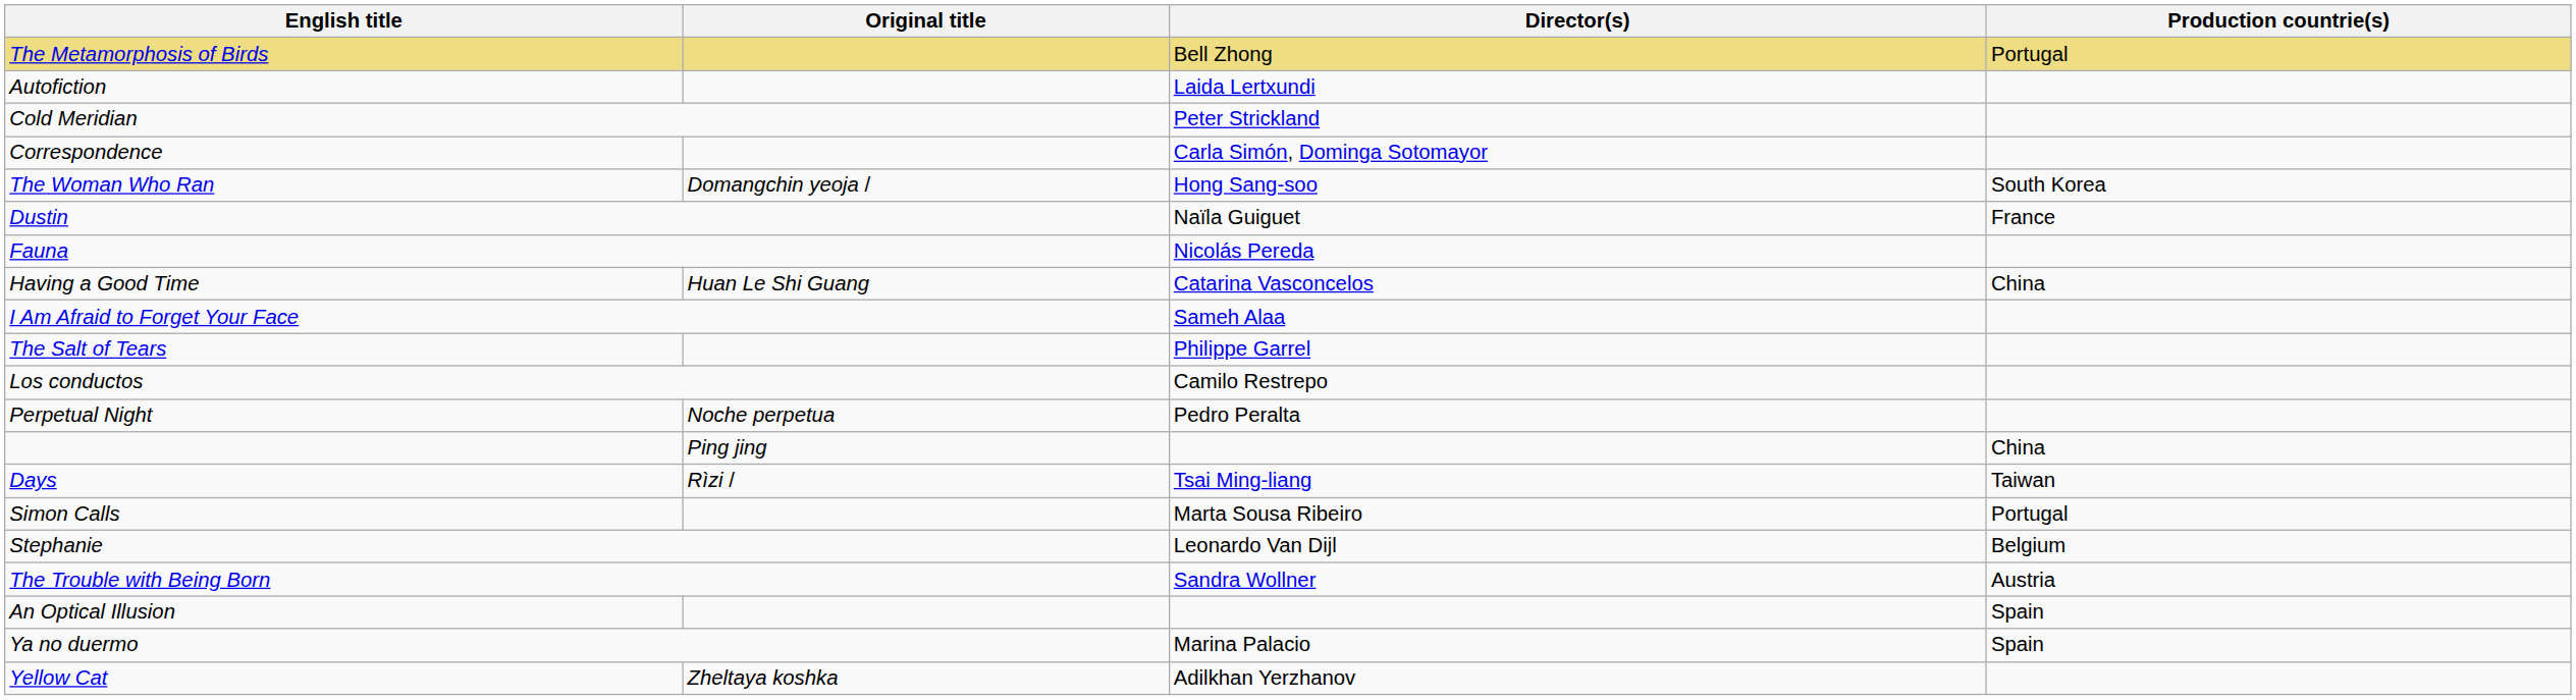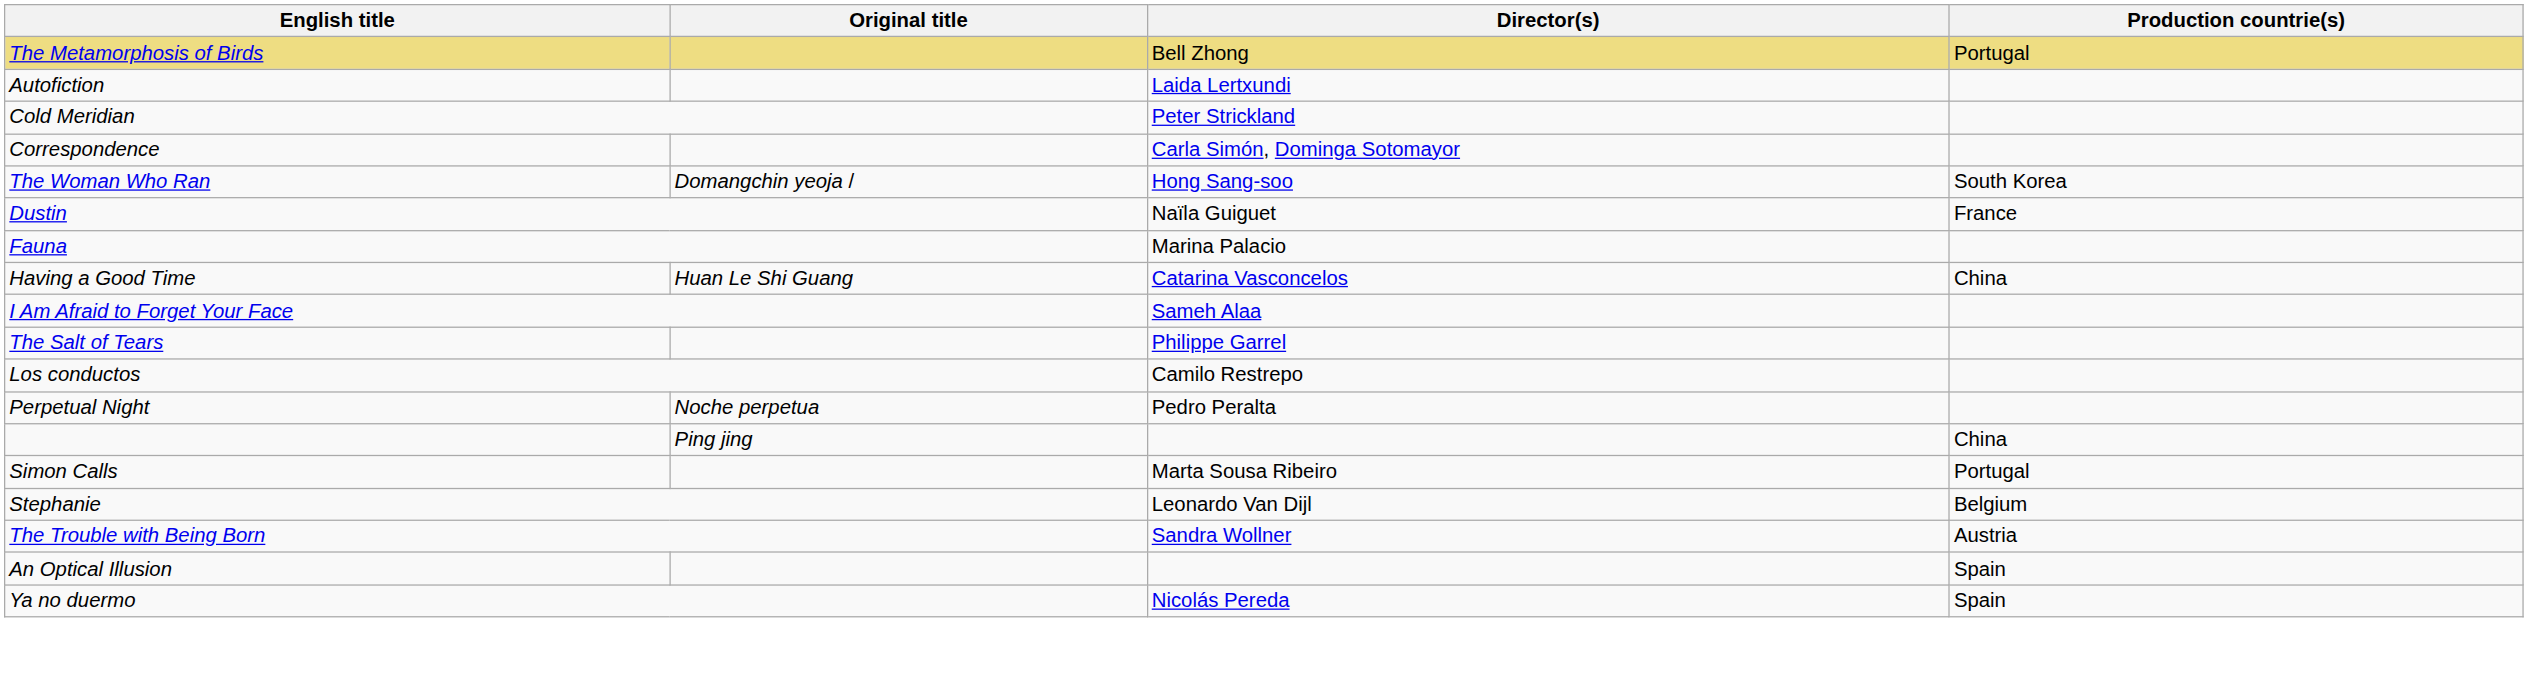 <table class="sortable wikitable" style="width:100%; margin-bottom:4px" cellpadding="5">
 <tr>
 <th scope="col">English title</th>
 <th scope="col">Original title</th>
 <th scope="col">Director(s)</th>
 <th scope="col">Production countrie(s)</th>
 </tr>
 <tr style="background:#EEDD82">
 <td><em><a href='#'>The Metamorphosis of Birds</a></em></td>
 <td></td>
 <td>Bell Zhong</td>
 <td>Portugal</td>
 </tr>
 <tr>
 <td><em>Autofiction</em></td>
 <td></td>
 <td><a href='#'>Laida Lertxundi</a></td>
 <td></td>
 </tr>
 <tr>
 <td colspan = "2"><em>Cold Meridian</em></td>
 <td><a href='#'>Peter Strickland</a></td>
 <td></td>
 </tr>
 <tr>
 <td><em>Correspondence</em></td>
 <td></td>
 <td><a href='#'>Carla Simón</a>, <a href='#'>Dominga Sotomayor</a></td>
 <td></td>
 </tr>
 <tr>
 <td><em><a href='#'>The Woman Who Ran</a></em></td>
 <td><em>Domangchin yeoja</em> / </td>
 <td><a href='#'>Hong Sang-soo</a></td>
 <td>South Korea</td>
 </tr>
 <tr>
 <td colspan = "2"><em><a href='#'>Dustin</a></em></td>
 <td>Naïla Guiguet</td>
 <td>France</td>
 </tr>
 <tr>
 <td colspan = "2"><em><a href='#'>Fauna</a></em></td>
-<td><a href='#'>Nicolás Pereda</a></td>
+<td>Marina Palacio</td>
 <td></td>
 </tr>
 <tr>
 <td><em>Having a Good Time</em></td>
 <td><em>Huan Le Shi Guang</em></td>
 <td><a href='#'>Catarina Vasconcelos</a></td>
 <td>China</td>
 </tr>
 <tr>
 <td colspan = "2"><em><a href='#'>I Am Afraid to Forget Your Face</a></em></td>
 <td><a href='#'>Sameh Alaa</a></td>
 <td></td>
 </tr>
 <tr>
 <td><em><a href='#'>The Salt of Tears</a></em></td>
 <td></td>
 <td><a href='#'>Philippe Garrel</a></td>
 <td></td>
 </tr>
 <tr>
 <td colspan = "2"><em>Los conductos</em></td>
 <td>Camilo Restrepo</td>
 <td></td>
 </tr>
 <tr>
 <td><em>Perpetual Night</em></td>
 <td><em>Noche perpetua</em></td>
 <td>Pedro Peralta</td>
 <td></td>
 </tr>
 <tr>
 <td><em></em></td>
 <td><em>Ping jing</em></td>
 <td></td>
 <td>China</td>
 </tr>
 <tr>
-<td><em><a href='#'>Days</a></em></td>
-<td><em>Rìzi</em> / </td>
-<td><a href='#'>Tsai Ming-liang</a></td>
-<td>Taiwan</td>
-</tr>
-<tr>
 <td><em>Simon Calls</em></td>
 <td></td>
 <td>Marta Sousa Ribeiro</td>
 <td>Portugal</td>
 </tr>
 <tr>
 <td colspan = "2"><em>Stephanie</em></td>
 <td>Leonardo Van Dijl</td>
 <td>Belgium</td>
 </tr>
 <tr>
 <td colspan = "2"><em><a href='#'>The Trouble with Being Born</a></em></td>
 <td><a href='#'>Sandra Wollner</a></td>
 <td>Austria</td>
 </tr>
 <tr>
 <td><em>An Optical Illusion</em></td>
 <td></td>
 <td></td>
 <td>Spain</td>
 </tr>
 <tr>
 <td colspan = "2"><em>Ya no duermo</em></td>
-<td>Marina Palacio</td>
+<td><a href='#'>Nicolás Pereda</a></td>
 <td>Spain</td>
 </tr>
-<tr>
-<td><em><a href='#'>Yellow Cat</a></em></td>
-<td><em>Zheltaya koshka</em></td>
-<td>Adilkhan Yerzhanov</td>
-<td></td>
-</tr>
 </table>
